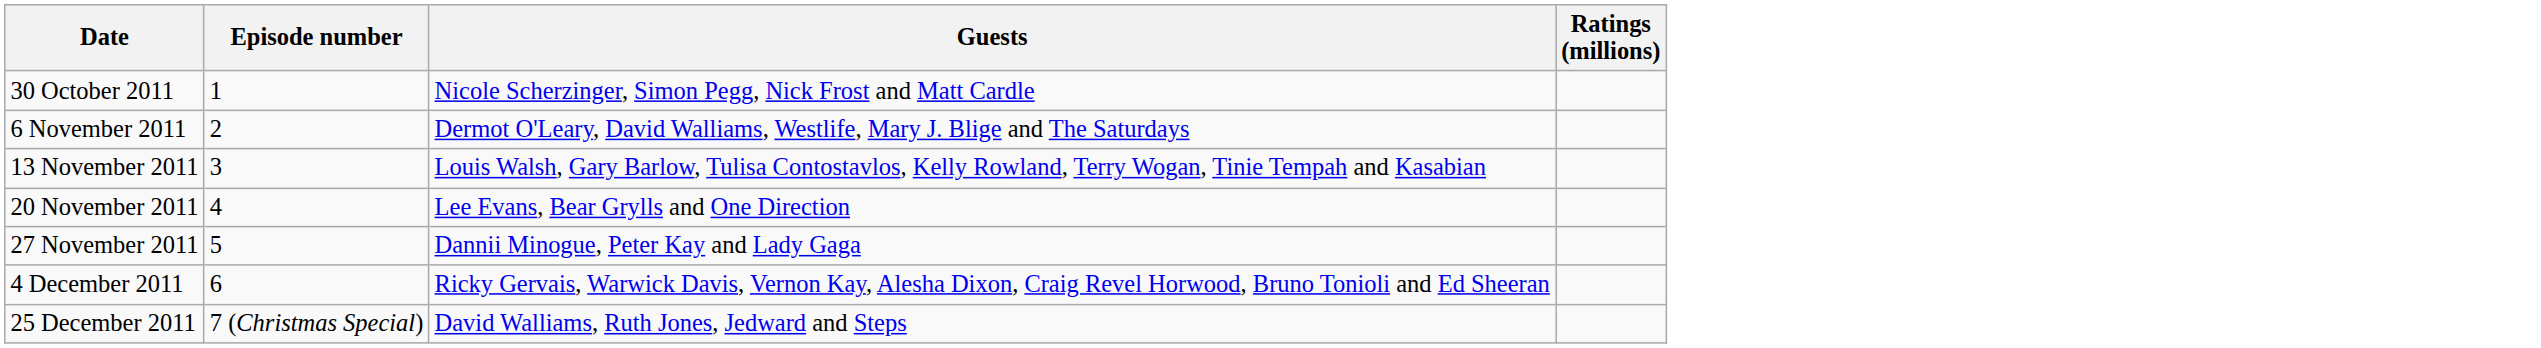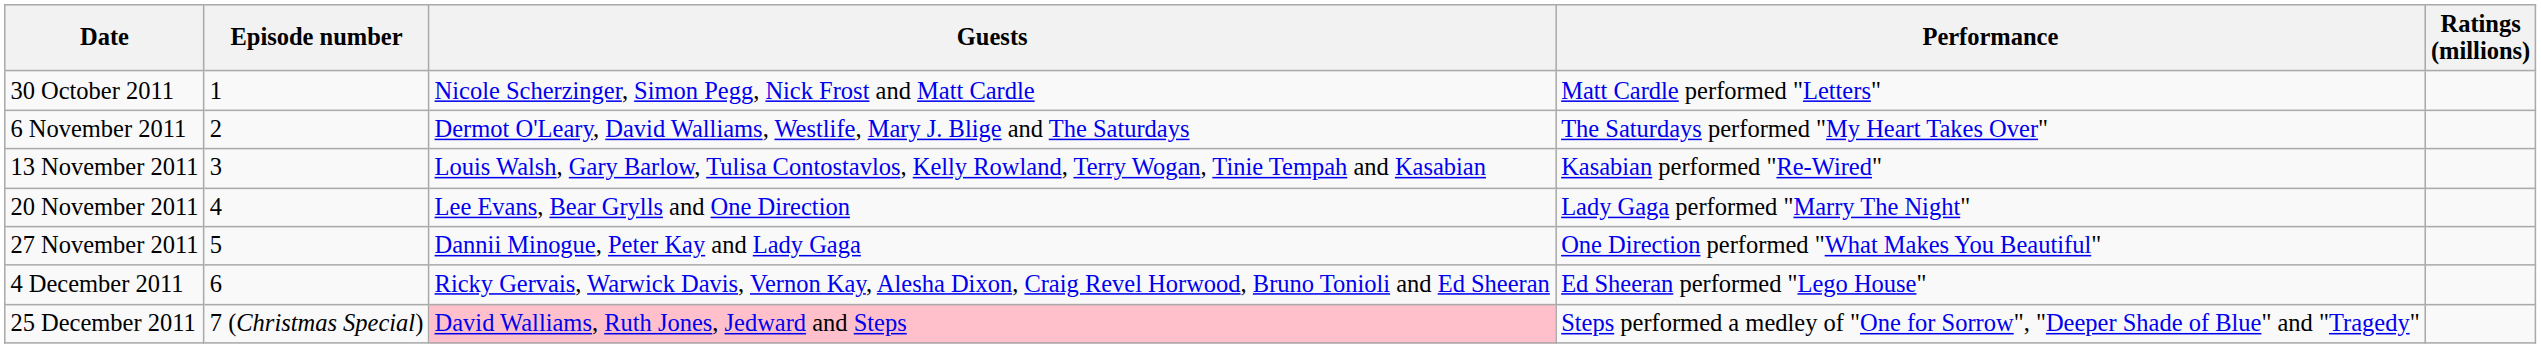 <table class="wikitable">
 <tr>
 <th>Date</th>
 <th>Episode number</th>
 <th>Guests</th>
+<th>Performance</th>
 <th>Ratings<br>(millions)</th>
 </tr>
 <tr>
 <td>30 October 2011</td>
 <td>1</td>
 <td><a href='#'>Nicole Scherzinger</a>, <a href='#'>Simon Pegg</a>, <a href='#'>Nick Frost</a> and <a href='#'>Matt Cardle</a></td>
+<td><a href='#'>Matt Cardle</a> performed "<a href='#'>Letters</a>"</td>
 <td></td>
 </tr>
 <tr>
 <td>6 November 2011</td>
 <td>2</td>
 <td><a href='#'>Dermot O'Leary</a>, <a href='#'>David Walliams</a>, <a href='#'>Westlife</a>, <a href='#'>Mary J. Blige</a> and <a href='#'>The Saturdays</a></td>
+<td><a href='#'>The Saturdays</a> performed "<a href='#'>My Heart Takes Over</a>"</td>
 <td></td>
 </tr>
 <tr>
 <td>13 November 2011</td>
 <td>3</td>
 <td><a href='#'>Louis Walsh</a>, <a href='#'>Gary Barlow</a>, <a href='#'>Tulisa Contostavlos</a>, <a href='#'>Kelly Rowland</a>, <a href='#'>Terry Wogan</a>, <a href='#'>Tinie Tempah</a> and <a href='#'>Kasabian</a></td>
+<td><a href='#'>Kasabian</a> performed "<a href='#'>Re-Wired</a>"</td>
 <td></td>
 </tr>
 <tr>
 <td>20 November 2011</td>
 <td>4</td>
 <td><a href='#'>Lee Evans</a>, <a href='#'>Bear Grylls</a> and <a href='#'>One Direction</a></td>
+<td><a href='#'>Lady Gaga</a> performed "<a href='#'>Marry The Night</a>"</td>
 <td></td>
 </tr>
 <tr>
 <td>27 November 2011</td>
 <td>5</td>
 <td><a href='#'>Dannii Minogue</a>, <a href='#'>Peter Kay</a> and <a href='#'>Lady Gaga</a></td>
+<td><a href='#'>One Direction</a> performed "<a href='#'>What Makes You Beautiful</a>"</td>
 <td></td>
 </tr>
 <tr>
 <td>4 December 2011</td>
 <td>6</td>
 <td><a href='#'>Ricky Gervais</a>, <a href='#'>Warwick Davis</a>, <a href='#'>Vernon Kay</a>, <a href='#'>Alesha Dixon</a>, <a href='#'>Craig Revel Horwood</a>, <a href='#'>Bruno Tonioli</a> and <a href='#'>Ed Sheeran</a></td>
+<td><a href='#'>Ed Sheeran</a> performed "<a href='#'>Lego House</a>"</td>
 <td></td>
 </tr>
 <tr>
 <td>25 December 2011</td>
 <td>7 (<em>Christmas Special</em>)</td>
-<td><a href='#'>David Walliams</a>, <a href='#'>Ruth Jones</a>, <a href='#'>Jedward</a> and <a href='#'>Steps</a></td>
+<td style="background: pink;"><a href='#'>David Walliams</a>, <a href='#'>Ruth Jones</a>, <a href='#'>Jedward</a> and <a href='#'>Steps</a></td>
+<td><a href='#'>Steps</a> performed a medley of "<a href='#'>One for Sorrow</a>", "<a href='#'>Deeper Shade of Blue</a>" and "<a href='#'>Tragedy</a>"</td>
 <td></td>
 </tr>
 </table>
